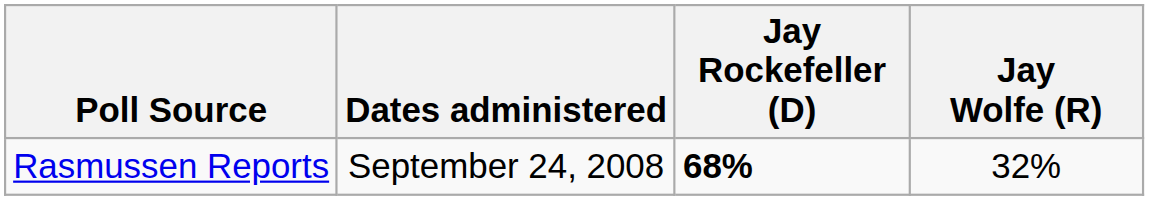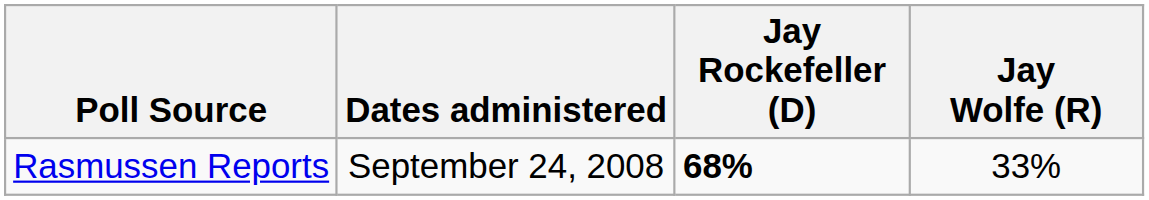 <table class="wikitable">
 <tr valign=bottom>
 <th>Poll Source</th>
 <th>Dates administered</th>
 <th style="width:100px;">Jay<br>Rockefeller (D)</th>
 <th style="width:100px;">Jay<br>Wolfe (R)</th>
 </tr>
 <tr>
 <td><a href='#'>Rasmussen Reports</a></td>
 <td align=center>September 24, 2008</td>
 <td><strong>68%</strong></td>
-<td align=center>32%</td>
+<td align=center>33%</td>
 </tr>
 </table>
